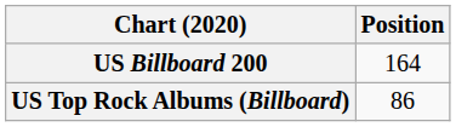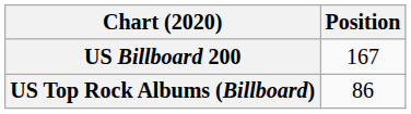 <table class="wikitable sortable plainrowheaders" style="text-align:center">
 <tr>
 <th scope="col">Chart (2020)</th>
 <th scope="col">Position</th>
 </tr>
 <tr>
 <th scope="row">US <em>Billboard</em> 200</th>
-<td>164</td>
+<td>167</td>
 </tr>
 <tr>
 <th scope="row">US Top Rock Albums (<em>Billboard</em>)</th>
 <td>86</td>
 </tr>
 </table>
